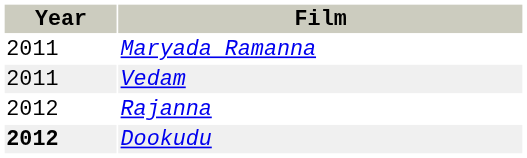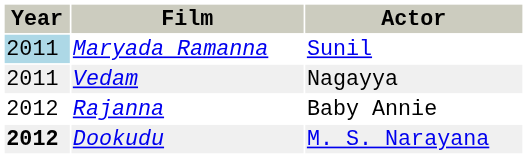 <table cellspacing="1" cellpadding="1" border="0" style="width:50%;">
 <tr style="background:#ccccbf;">
 <th>Year</th>
 <th>Film</th>
+<th>Actor</th>
 </tr>
 <tr>
-<td>2011</td>
+<td style="background: lightblue;">2011</td>
 <td><em><a href='#'>Maryada Ramanna</a></em></td>
+<td><a href='#'>Sunil</a></td>
 </tr>
 <tr style="background:#f0f0f0;">
 <td>2011</td>
 <td><em><a href='#'>Vedam</a></em></td>
+<td>Nagayya</td>
 </tr>
 <tr>
 <td>2012</td>
 <td><em><a href='#'>Rajanna</a></em></td>
+<td>Baby Annie</td>
 </tr>
 <tr style="background:#f0f0f0;">
 <td><strong>2012</strong></td>
 <td><em><a href='#'>Dookudu</a></em></td>
+<td><a href='#'>M. S. Narayana</a></td>
 </tr>
 </table>
